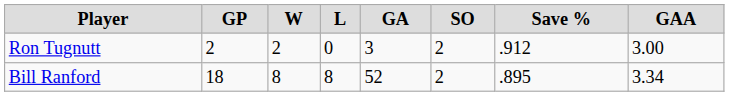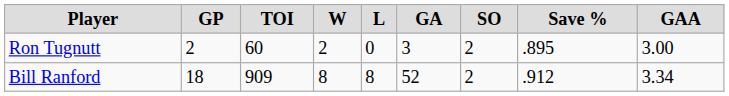 <table class="wikitable" style="width:50%;">
 <tr style="text-align:center; background:#ddd;">
 <td><strong>Player</strong></td>
 <td><strong>GP</strong></td>
+<td><strong>TOI</strong></td>
 <td><strong>W</strong></td>
 <td><strong>L</strong></td>
 <td><strong>GA</strong></td>
 <td><strong>SO</strong></td>
 <td><strong>Save %</strong></td>
 <td><strong>GAA</strong></td>
 </tr>
 <tr>
 <td><a href='#'>Ron Tugnutt</a></td>
 <td>2</td>
+<td>60</td>
 <td>2</td>
 <td>0</td>
 <td>3</td>
 <td>2</td>
-<td>.912</td>
+<td>.895</td>
 <td>3.00</td>
 </tr>
 <tr>
 <td><a href='#'>Bill Ranford</a></td>
 <td>18</td>
+<td>909</td>
 <td>8</td>
 <td>8</td>
 <td>52</td>
 <td>2</td>
-<td>.895</td>
+<td>.912</td>
 <td>3.34</td>
 </tr>
 </table>
